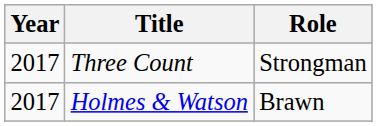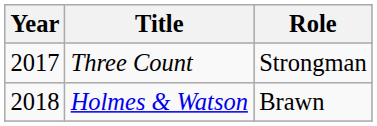 <table class="wikitable sortable">
 <tr>
 <th>Year</th>
 <th>Title</th>
 <th>Role</th>
 </tr>
 <tr>
 <td>2017</td>
 <td><em>Three Count</em></td>
 <td>Strongman</td>
 </tr>
 <tr>
-<td>2017</td>
+<td>2018</td>
 <td><em><a href='#'>Holmes & Watson</a></em></td>
 <td>Brawn</td>
 </tr>
 </table>
